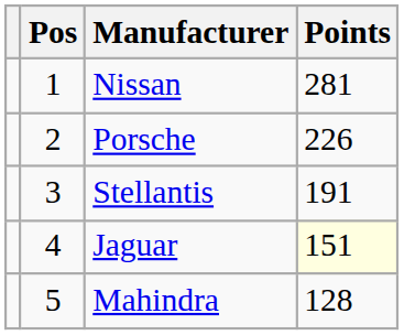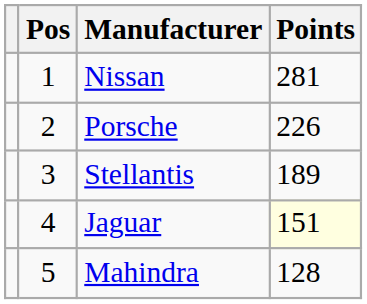 <table class="wikitable" style="font-size: 85%;">
 <tr>
 <th></th>
 <th>Pos</th>
 <th>Manufacturer</th>
 <th>Points</th>
 </tr>
 <tr>
 <td align="left"></td>
 <td align="center">1</td>
 <td> <a href='#'>Nissan</a></td>
 <td align="left">281</td>
 </tr>
 <tr>
 <td align="left"></td>
 <td align="center">2</td>
 <td> <a href='#'>Porsche</a></td>
 <td align="left">226</td>
 </tr>
 <tr>
 <td align="left"></td>
 <td align="center">3</td>
 <td> <a href='#'>Stellantis</a></td>
-<td align="left">191</td>
+<td align="left">189</td>
 </tr>
 <tr>
 <td align="left"></td>
 <td align="center">4</td>
 <td> <a href='#'>Jaguar</a></td>
 <td align="left" style="background: lightyellow;">151</td>
 </tr>
 <tr>
 <td align="left"></td>
 <td align="center">5</td>
 <td> <a href='#'>Mahindra</a></td>
 <td align="left">128</td>
 </tr>
 </table>
